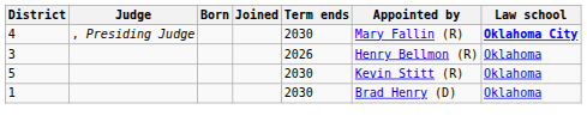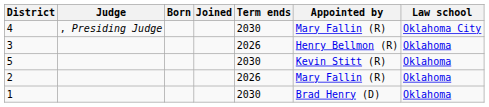 <table class="wikitable sortable">
 <tr>
 <th>District</th>
 <th>Judge</th>
 <th>Born</th>
 <th>Joined</th>
 <th>Term ends</th>
 <th>Appointed by</th>
 <th>Law school</th>
 </tr>
 <tr valign="center">
 <td>4</td>
 <td>, <em>Presiding Judge</em></td>
 <td></td>
 <td></td>
 <td>2030</td>
 <td><a href='#'>Mary Fallin</a> (R)</td>
-<td><strong><a href='#'>Oklahoma City</a></strong></td>
+<td><a href='#'>Oklahoma City</a></td>
 </tr>
 <tr valign="center">
 <td>3</td>
 <td></td>
 <td></td>
 <td></td>
 <td>2026</td>
 <td><a href='#'>Henry Bellmon</a> (R)</td>
 <td><a href='#'>Oklahoma</a></td>
 </tr>
 <tr valign="center">
 <td>5</td>
 <td></td>
 <td></td>
 <td></td>
 <td>2030</td>
 <td><a href='#'>Kevin Stitt</a> (R)</td>
 <td><a href='#'>Oklahoma</a></td>
 </tr>
 <tr valign="center">
+<td>2</td>
+<td></td>
+<td></td>
+<td></td>
+<td>2026</td>
+<td><a href='#'>Mary Fallin</a> (R)</td>
+<td><a href='#'>Oklahoma</a></td>
+</tr>
+<tr valign="center">
 <td>1</td>
 <td></td>
 <td></td>
 <td></td>
 <td>2030</td>
 <td><a href='#'>Brad Henry</a> (D)</td>
 <td><a href='#'>Oklahoma</a></td>
 </tr>
 </table>
